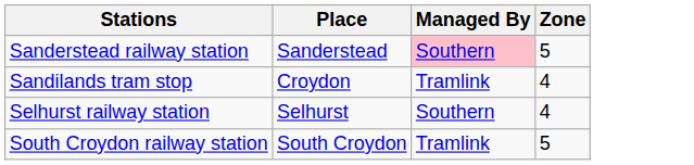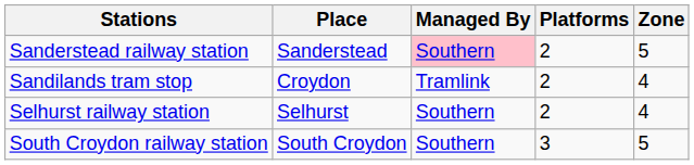 <table class="wikitable">
 <tr>
 <th>Stations</th>
 <th>Place</th>
 <th>Managed By</th>
+<th>Platforms</th>
 <th>Zone</th>
 </tr>
 <tr>
 <td><a href='#'>Sanderstead railway station</a></td>
 <td><a href='#'>Sanderstead</a></td>
 <td style="background: pink;"><a href='#'>Southern</a></td>
+<td>2</td>
 <td>5</td>
 </tr>
 <tr>
 <td><a href='#'>Sandilands tram stop</a></td>
 <td><a href='#'>Croydon</a></td>
 <td><a href='#'>Tramlink</a></td>
+<td>2</td>
 <td>4</td>
 </tr>
 <tr>
 <td><a href='#'>Selhurst railway station</a></td>
 <td><a href='#'>Selhurst</a></td>
 <td><a href='#'>Southern</a></td>
+<td>2</td>
 <td>4</td>
 </tr>
 <tr>
 <td><a href='#'>South Croydon railway station</a></td>
 <td><a href='#'>South Croydon</a></td>
-<td><a href='#'>Tramlink</a></td>
+<td><a href='#'>Southern</a></td>
+<td>3</td>
 <td>5</td>
 </tr>
 </table>
